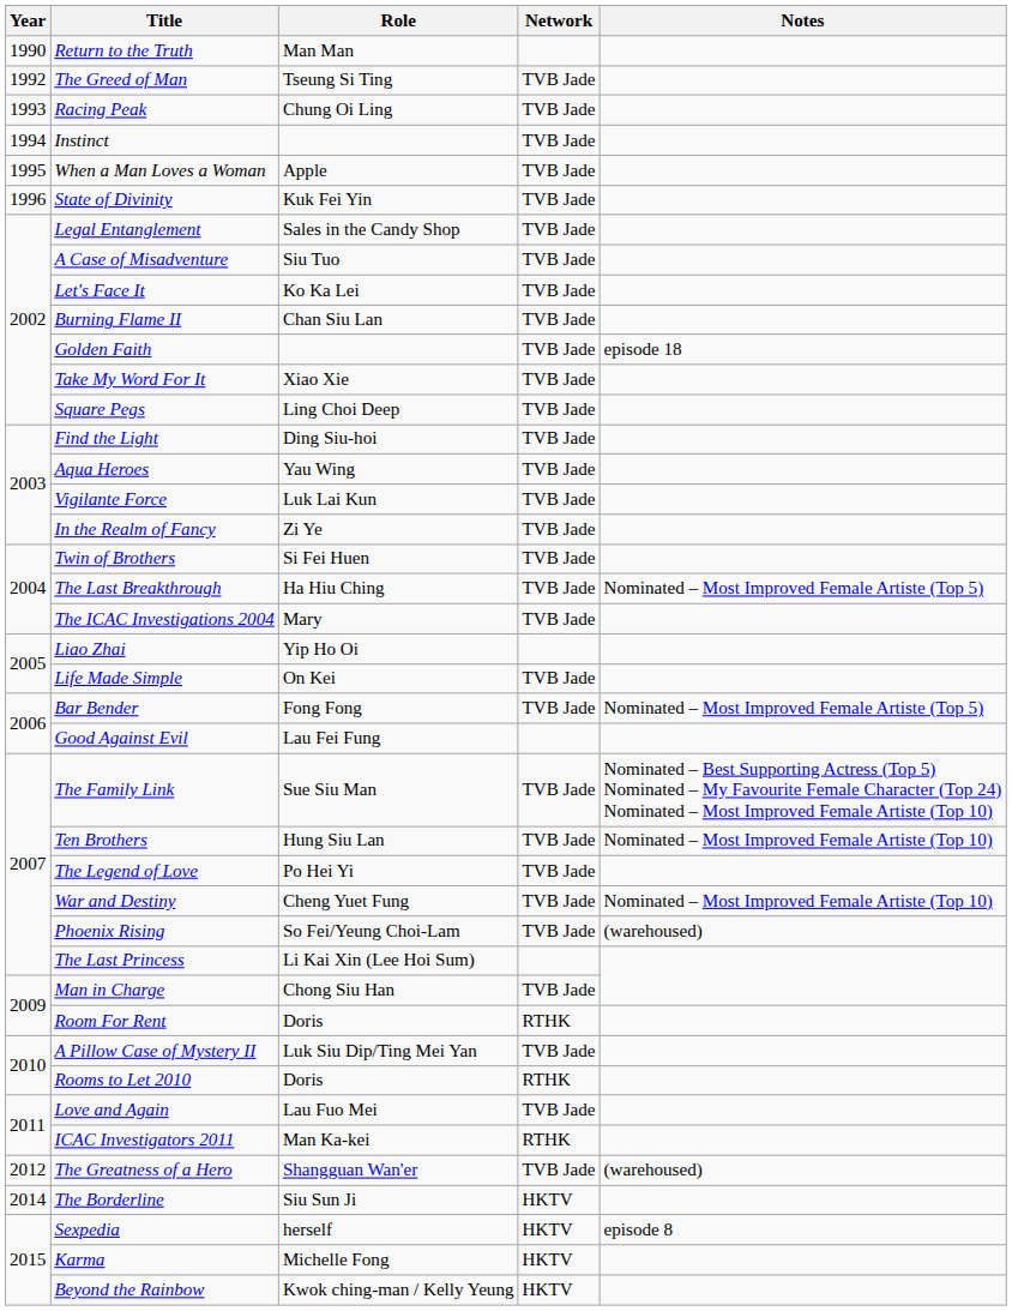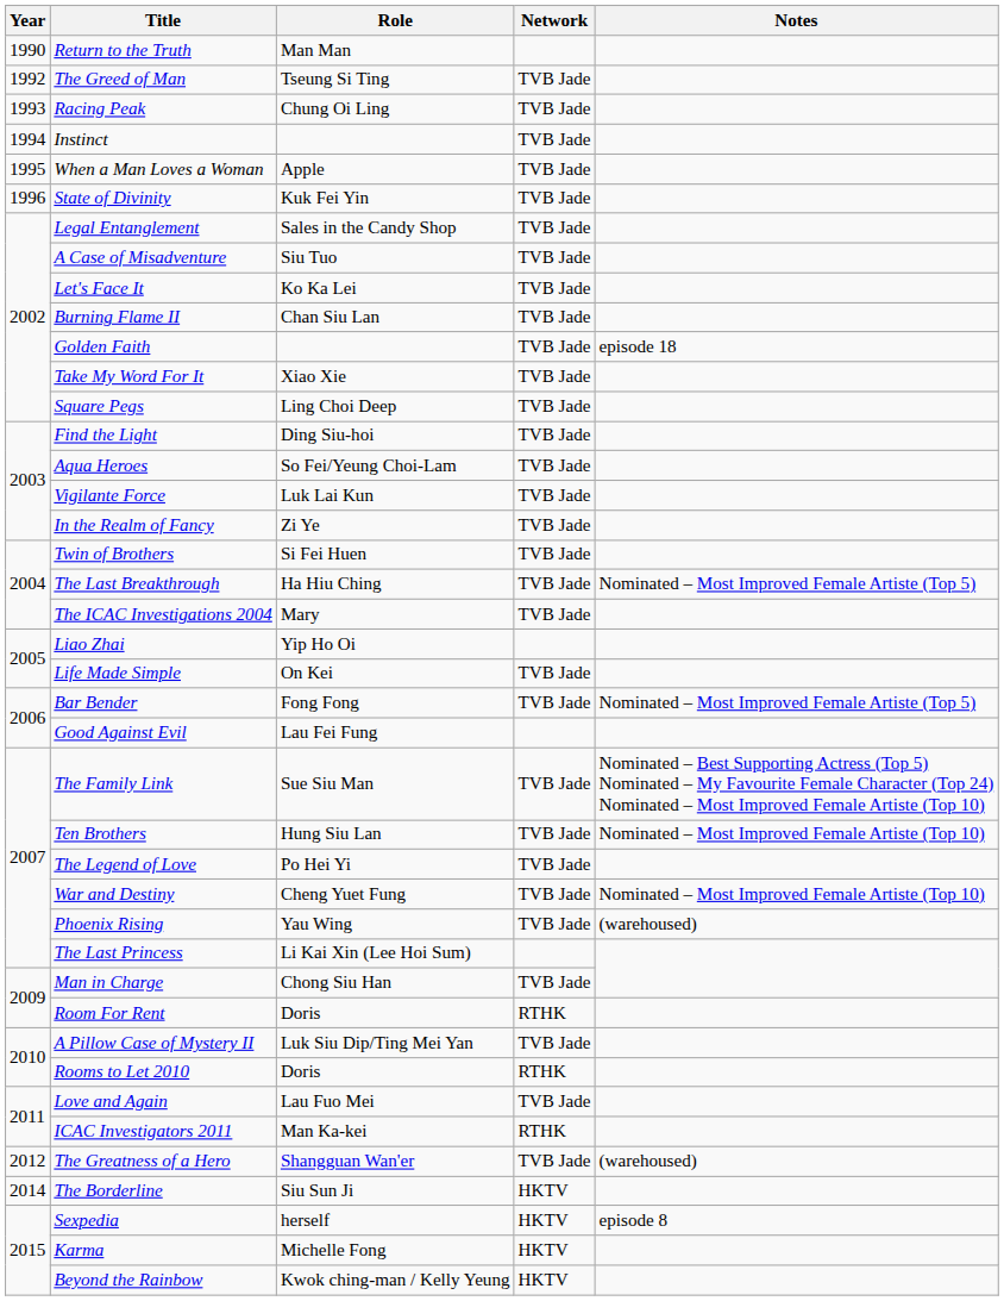 <table class="wikitable" style="font-size: 90%;">
 <tr>
 <th>Year</th>
 <th>Title</th>
 <th>Role</th>
 <th>Network</th>
 <th>Notes</th>
 </tr>
 <tr>
 <td>1990</td>
 <td><em><a href='#'>Return to the Truth</a></em></td>
 <td>Man Man</td>
 <td></td>
 <td></td>
 </tr>
 <tr>
 <td>1992</td>
 <td><em><a href='#'>The Greed of Man</a></em></td>
 <td>Tseung Si Ting</td>
 <td>TVB Jade</td>
 <td></td>
 </tr>
 <tr>
 <td>1993</td>
 <td><em><a href='#'>Racing Peak</a></em></td>
 <td>Chung Oi Ling</td>
 <td>TVB Jade</td>
 <td></td>
 </tr>
 <tr>
 <td>1994</td>
 <td><em>Instinct</em></td>
 <td></td>
 <td>TVB Jade</td>
 <td></td>
 </tr>
 <tr>
 <td>1995</td>
 <td><em>When a Man Loves a Woman</em></td>
 <td>Apple</td>
 <td>TVB Jade</td>
 <td></td>
 </tr>
 <tr>
 <td>1996</td>
 <td><em><a href='#'>State of Divinity</a></em></td>
 <td>Kuk Fei Yin</td>
 <td>TVB Jade</td>
 <td></td>
 </tr>
 <tr>
 <td rowspan="7">2002</td>
 <td><em><a href='#'>Legal Entanglement</a></em></td>
 <td>Sales in the Candy Shop</td>
 <td>TVB Jade</td>
 <td></td>
 </tr>
 <tr>
 <td><em><a href='#'>A Case of Misadventure</a></em></td>
 <td>Siu Tuo</td>
 <td>TVB Jade</td>
 <td></td>
 </tr>
 <tr>
 <td><em><a href='#'>Let's Face It</a></em></td>
 <td>Ko Ka Lei</td>
 <td>TVB Jade</td>
 <td></td>
 </tr>
 <tr>
 <td><em><a href='#'>Burning Flame II</a></em></td>
 <td>Chan Siu Lan</td>
 <td>TVB Jade</td>
 <td></td>
 </tr>
 <tr>
 <td><em><a href='#'>Golden Faith</a></em></td>
 <td></td>
 <td>TVB Jade</td>
 <td>episode 18</td>
 </tr>
 <tr>
 <td><em><a href='#'>Take My Word For It</a></em></td>
 <td>Xiao Xie</td>
 <td>TVB Jade</td>
 <td></td>
 </tr>
 <tr>
 <td><em><a href='#'>Square Pegs</a></em></td>
 <td>Ling Choi Deep</td>
 <td>TVB Jade</td>
 <td></td>
 </tr>
 <tr>
 <td rowspan="4">2003</td>
 <td><em><a href='#'>Find the Light</a></em></td>
 <td>Ding Siu-hoi</td>
 <td>TVB Jade</td>
 <td></td>
 </tr>
 <tr>
 <td><em><a href='#'>Aqua Heroes</a></em></td>
-<td>Yau Wing</td>
+<td>So Fei/Yeung Choi-Lam</td>
 <td>TVB Jade</td>
 <td></td>
 </tr>
 <tr>
 <td><em><a href='#'>Vigilante Force</a></em></td>
 <td>Luk Lai Kun</td>
 <td>TVB Jade</td>
 <td></td>
 </tr>
 <tr>
 <td><em><a href='#'>In the Realm of Fancy</a></em></td>
 <td>Zi Ye</td>
 <td>TVB Jade</td>
 <td></td>
 </tr>
 <tr>
 <td rowspan="3">2004</td>
 <td><em><a href='#'>Twin of Brothers</a></em></td>
 <td>Si Fei Huen</td>
 <td>TVB Jade</td>
 <td></td>
 </tr>
 <tr>
 <td><em><a href='#'>The Last Breakthrough</a></em></td>
 <td>Ha Hiu Ching</td>
 <td>TVB Jade</td>
 <td>Nominated – <a href='#'>Most Improved Female Artiste (Top 5)</a></td>
 </tr>
 <tr>
 <td><em><a href='#'>The ICAC Investigations 2004</a></em></td>
 <td>Mary</td>
 <td>TVB Jade</td>
 <td></td>
 </tr>
 <tr>
 <td rowspan="2">2005</td>
 <td><em><a href='#'>Liao Zhai</a></em></td>
 <td>Yip Ho Oi</td>
 <td></td>
 <td></td>
 </tr>
 <tr>
 <td><em><a href='#'>Life Made Simple</a></em></td>
 <td>On Kei</td>
 <td>TVB Jade</td>
 <td></td>
 </tr>
 <tr>
 <td rowspan="2">2006</td>
 <td><em><a href='#'>Bar Bender</a></em></td>
 <td>Fong Fong</td>
 <td>TVB Jade</td>
 <td>Nominated – <a href='#'>Most Improved Female Artiste (Top 5)</a></td>
 </tr>
 <tr>
 <td><em><a href='#'>Good Against Evil</a></em></td>
 <td>Lau Fei Fung</td>
 <td></td>
 <td></td>
 </tr>
 <tr>
 <td rowspan="6">2007</td>
 <td><em><a href='#'>The Family Link</a></em></td>
 <td>Sue Siu Man</td>
 <td>TVB Jade</td>
 <td>Nominated – <a href='#'>Best Supporting Actress (Top 5)</a> <br> Nominated – <a href='#'>My Favourite Female Character (Top 24)</a> <br> Nominated – <a href='#'>Most Improved Female Artiste (Top 10)</a></td>
 </tr>
 <tr>
 <td><em><a href='#'>Ten Brothers</a></em></td>
 <td>Hung Siu Lan</td>
 <td>TVB Jade</td>
 <td>Nominated – <a href='#'>Most Improved Female Artiste (Top 10)</a></td>
 </tr>
 <tr>
 <td><em><a href='#'>The Legend of Love</a></em></td>
 <td>Po Hei Yi</td>
 <td>TVB Jade</td>
 <td></td>
 </tr>
 <tr>
 <td><em><a href='#'>War and Destiny</a></em></td>
 <td>Cheng Yuet Fung</td>
 <td>TVB Jade</td>
 <td>Nominated – <a href='#'>Most Improved Female Artiste (Top 10)</a></td>
 </tr>
 <tr>
 <td><em><a href='#'>Phoenix Rising</a></em></td>
-<td>So Fei/Yeung Choi-Lam</td>
+<td>Yau Wing</td>
 <td>TVB Jade</td>
 <td>(warehoused)</td>
 </tr>
 <tr>
 <td><em><a href='#'>The Last Princess</a></em></td>
 <td>Li Kai Xin (Lee Hoi Sum)</td>
 <td></td>
 </tr>
 <tr>
 <td rowspan=2>2009</td>
 <td><em><a href='#'>Man in Charge</a></em></td>
 <td>Chong Siu Han</td>
 <td>TVB Jade</td>
 </tr>
 <tr>
 <td><em><a href='#'>Room For Rent</a></em></td>
 <td>Doris</td>
 <td>RTHK</td>
 <td></td>
 </tr>
 <tr>
 <td rowspan="2">2010</td>
 <td><em><a href='#'>A Pillow Case of Mystery II</a></em></td>
 <td>Luk Siu Dip/Ting Mei Yan</td>
 <td>TVB Jade</td>
 <td></td>
 </tr>
 <tr>
 <td><em><a href='#'>Rooms to Let 2010</a></em></td>
 <td>Doris</td>
 <td>RTHK</td>
 <td></td>
 </tr>
 <tr>
 <td rowspan="2">2011</td>
 <td><em><a href='#'>Love and Again</a></em></td>
 <td>Lau Fuo Mei</td>
 <td>TVB Jade</td>
 <td></td>
 </tr>
 <tr>
 <td><em><a href='#'>ICAC Investigators 2011</a></em></td>
 <td>Man Ka-kei</td>
 <td>RTHK</td>
 <td></td>
 </tr>
 <tr>
 <td>2012</td>
 <td><em><a href='#'>The Greatness of a Hero</a></em></td>
 <td><a href='#'>Shangguan Wan'er</a></td>
 <td>TVB Jade</td>
 <td>(warehoused)</td>
 </tr>
 <tr>
 <td>2014</td>
 <td><em><a href='#'>The Borderline</a></em></td>
 <td>Siu Sun Ji</td>
 <td>HKTV</td>
 <td></td>
 </tr>
 <tr>
 <td rowspan=3>2015</td>
 <td><em><a href='#'>Sexpedia</a></em></td>
 <td>herself</td>
 <td>HKTV</td>
 <td>episode 8</td>
 </tr>
 <tr>
 <td><em><a href='#'>Karma</a></em></td>
 <td>Michelle Fong</td>
 <td>HKTV</td>
 <td></td>
 </tr>
 <tr>
 <td><em><a href='#'>Beyond the Rainbow</a></em></td>
 <td>Kwok ching-man / Kelly Yeung</td>
 <td>HKTV</td>
 <td></td>
 </tr>
 </table>
